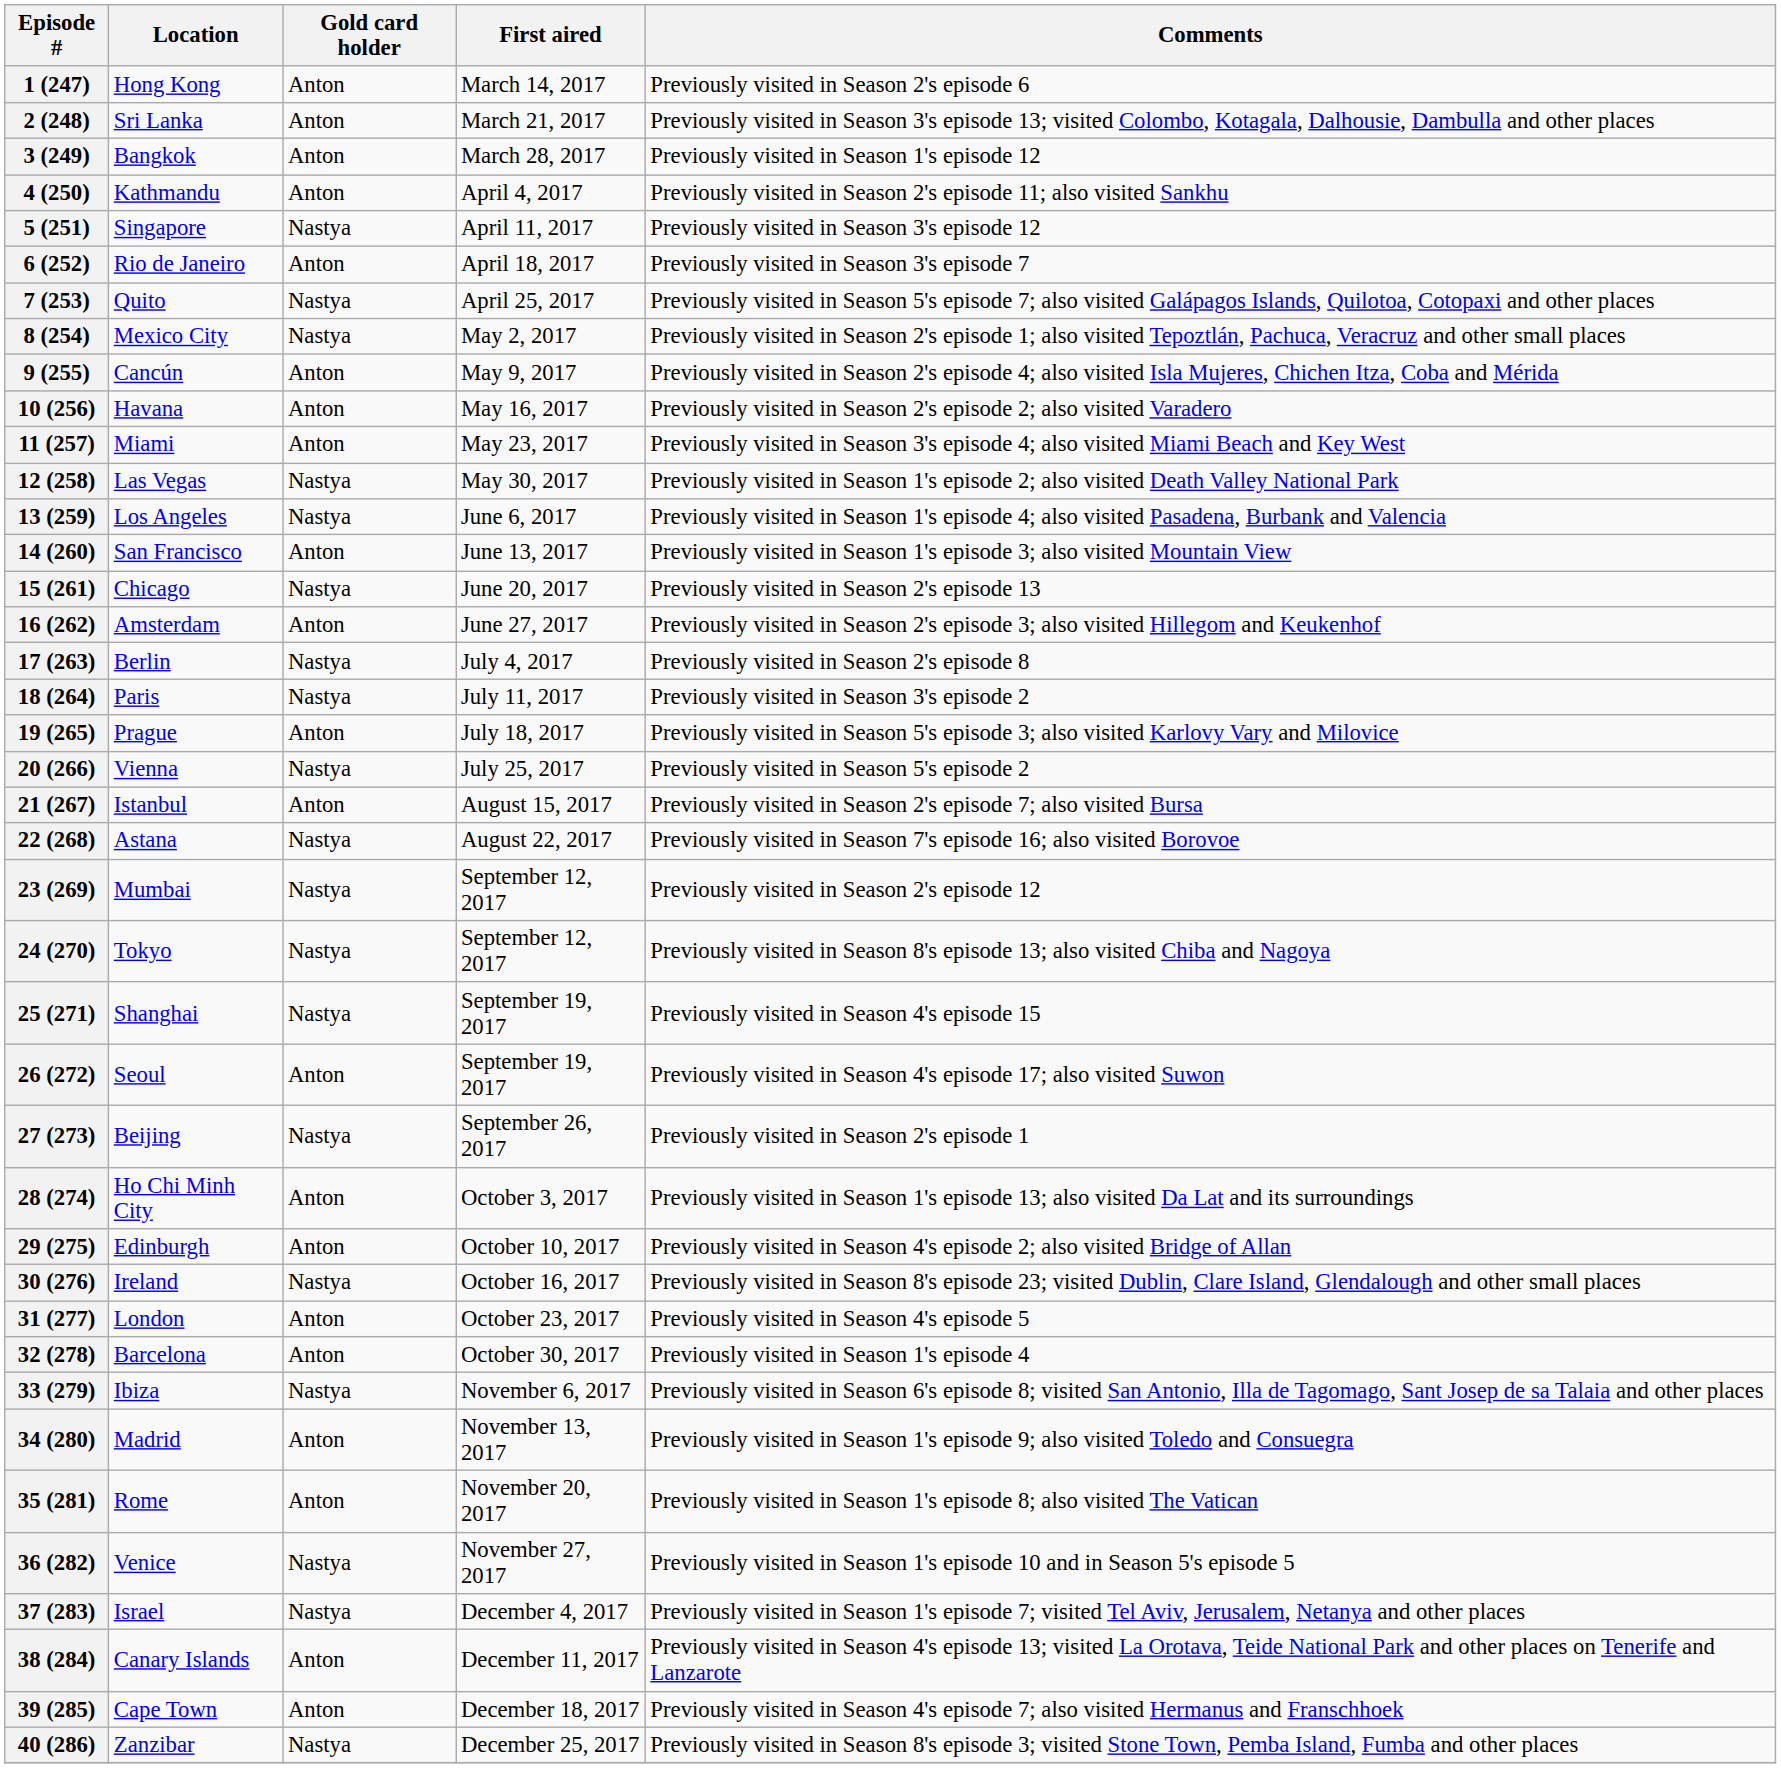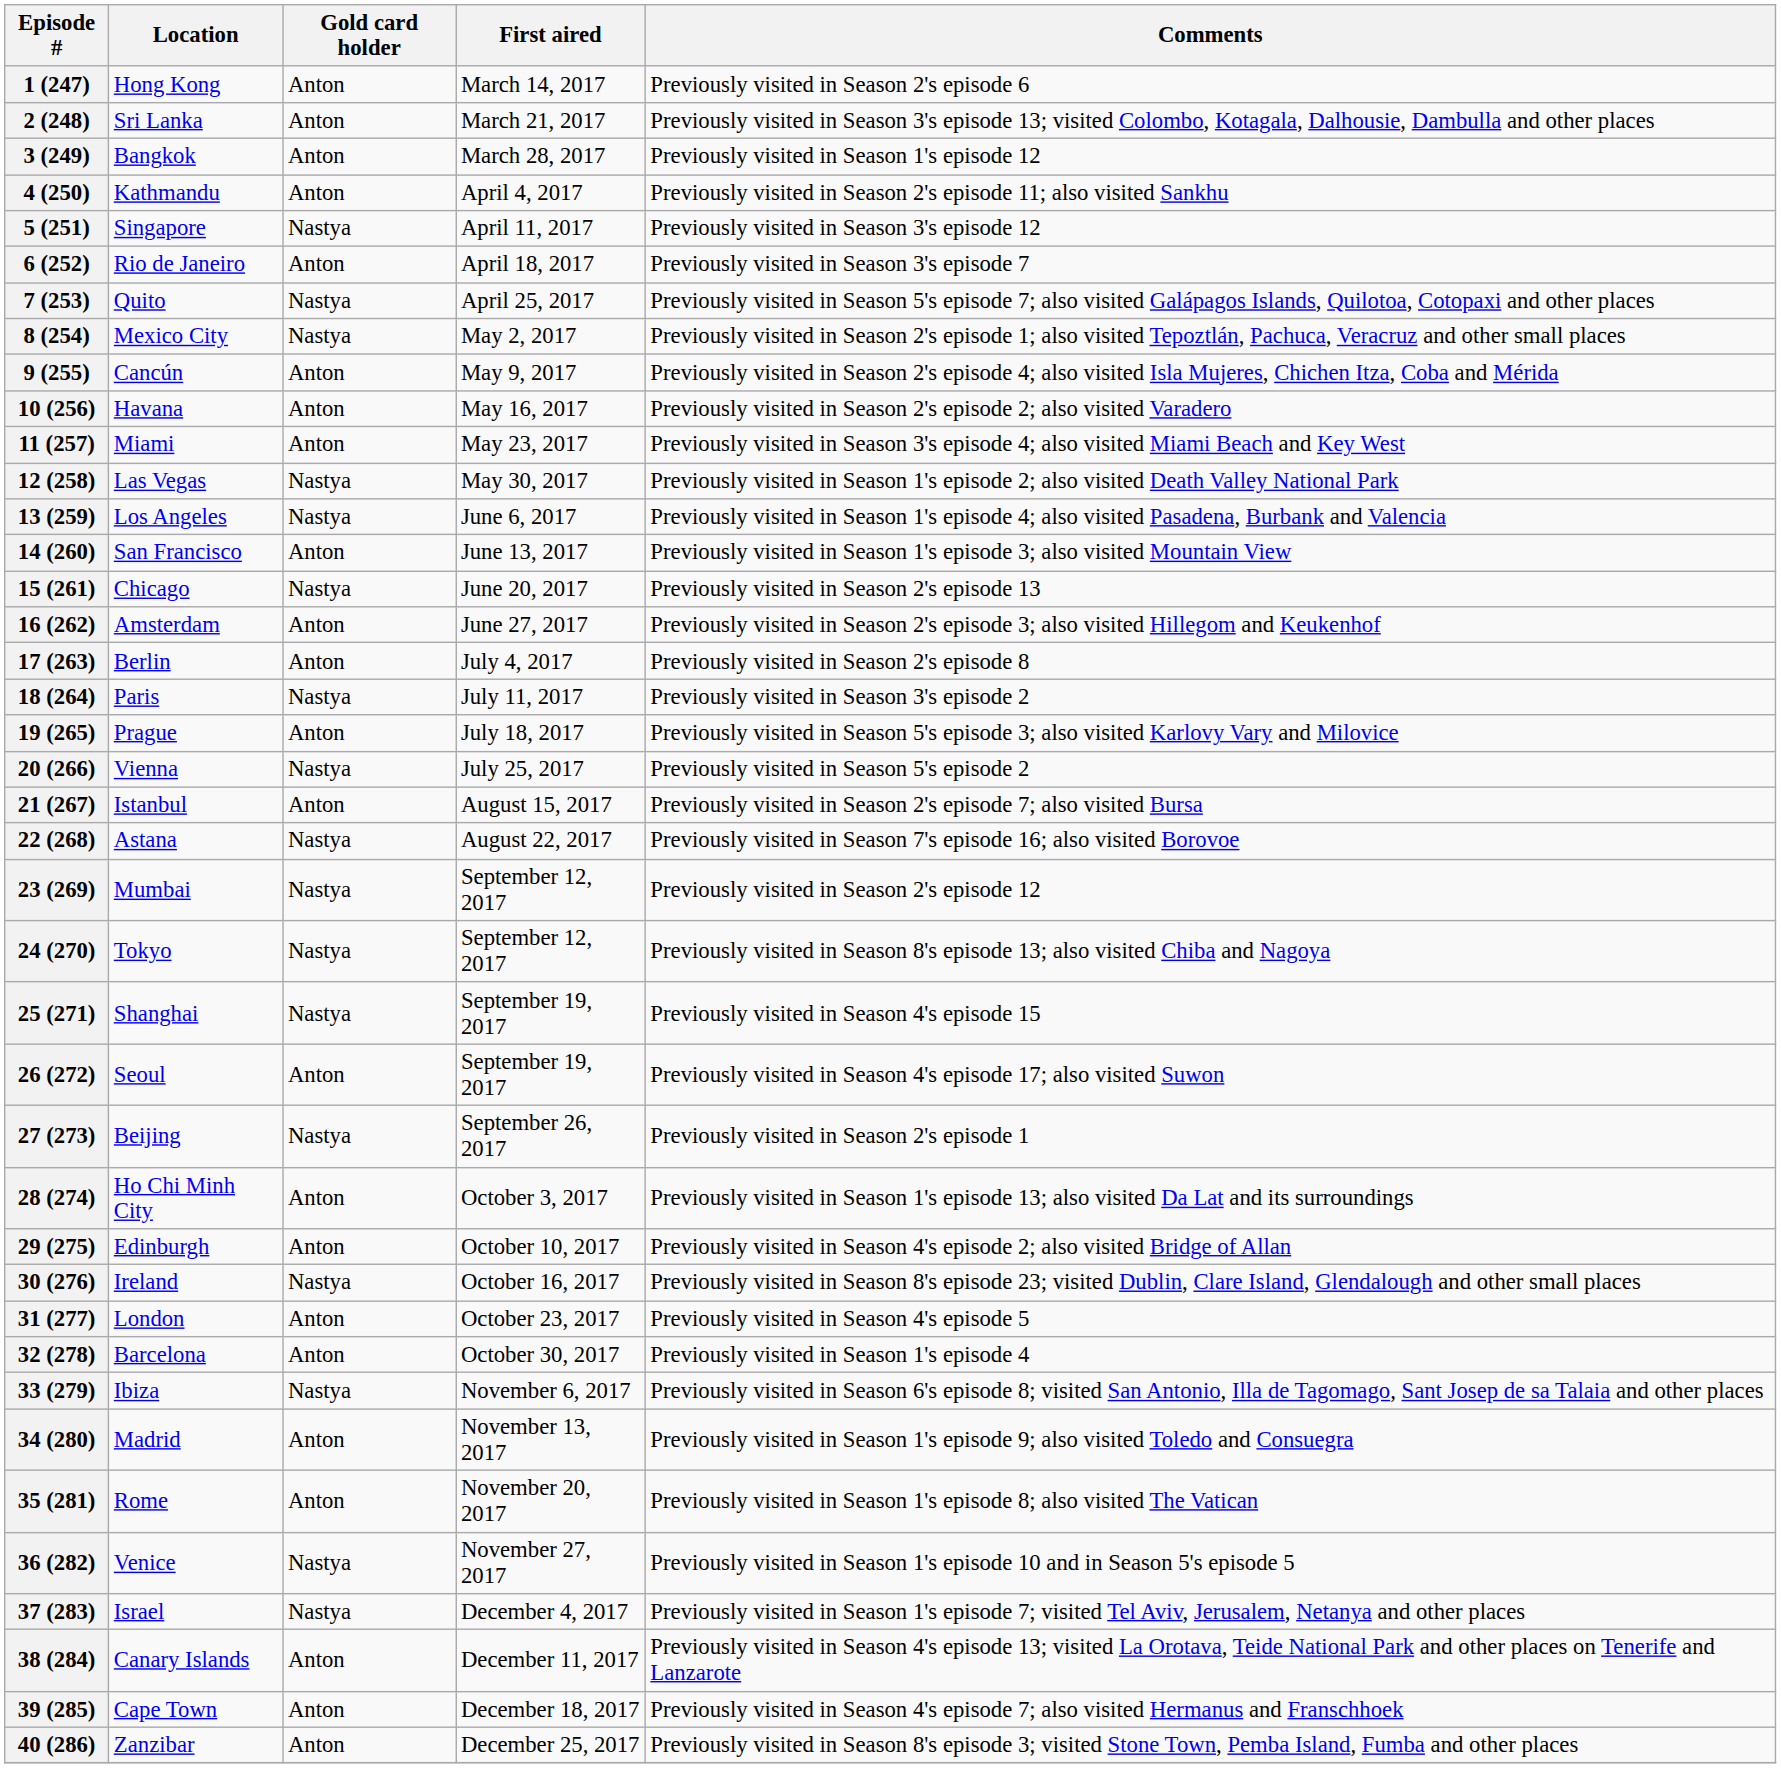 <table class="wikitable">
 <tr>
 <th>Episode #</th>
 <th>Location</th>
 <th>Gold card holder</th>
 <th>First aired</th>
 <th>Comments</th>
 </tr>
 <tr>
 <th>1 (247)</th>
 <td> <a href='#'>Hong Kong</a></td>
 <td>Anton</td>
 <td>March 14, 2017</td>
 <td>Previously visited in Season 2's episode 6</td>
 </tr>
 <tr>
 <th>2 (248)</th>
 <td> <a href='#'>Sri Lanka</a></td>
 <td>Anton</td>
 <td>March 21, 2017</td>
 <td>Previously visited in Season 3's episode 13; visited <a href='#'>Colombo</a>, <a href='#'>Kotagala</a>, <a href='#'>Dalhousie</a>, <a href='#'>Dambulla</a> and other places</td>
 </tr>
 <tr>
 <th>3 (249)</th>
 <td> <a href='#'>Bangkok</a></td>
 <td>Anton</td>
 <td>March 28, 2017</td>
 <td>Previously visited in Season 1's episode 12</td>
 </tr>
 <tr>
 <th>4 (250)</th>
 <td> <a href='#'>Kathmandu</a></td>
 <td>Anton</td>
 <td>April 4, 2017</td>
 <td>Previously visited in Season 2's episode 11; also visited <a href='#'>Sankhu</a></td>
 </tr>
 <tr>
 <th>5 (251)</th>
 <td> <a href='#'>Singapore</a></td>
 <td>Nastya</td>
 <td>April 11, 2017</td>
 <td>Previously visited in Season 3's episode 12</td>
 </tr>
 <tr>
 <th>6 (252)</th>
 <td> <a href='#'>Rio de Janeiro</a></td>
 <td>Anton</td>
 <td>April 18, 2017</td>
 <td>Previously visited in Season 3's episode 7</td>
 </tr>
 <tr>
 <th>7 (253)</th>
 <td> <a href='#'>Quito</a></td>
 <td>Nastya</td>
 <td>April 25, 2017</td>
 <td>Previously visited in Season 5's episode 7; also visited <a href='#'>Galápagos Islands</a>, <a href='#'>Quilotoa</a>, <a href='#'>Cotopaxi</a> and other places</td>
 </tr>
 <tr>
 <th>8 (254)</th>
 <td> <a href='#'>Mexico City</a></td>
 <td>Nastya</td>
 <td>May 2, 2017</td>
 <td>Previously visited in Season 2's episode 1; also visited <a href='#'>Tepoztlán</a>, <a href='#'>Pachuca</a>, <a href='#'>Veracruz</a> and other small places</td>
 </tr>
 <tr>
 <th>9 (255)</th>
 <td> <a href='#'>Cancún</a></td>
 <td>Anton</td>
 <td>May 9, 2017</td>
 <td>Previously visited in Season 2's episode 4; also visited <a href='#'>Isla Mujeres</a>, <a href='#'>Chichen Itza</a>, <a href='#'>Coba</a> and <a href='#'>Mérida</a></td>
 </tr>
 <tr>
 <th>10 (256)</th>
 <td> <a href='#'>Havana</a></td>
 <td>Anton</td>
 <td>May 16, 2017</td>
 <td>Previously visited in Season 2's episode 2; also visited <a href='#'>Varadero</a></td>
 </tr>
 <tr>
 <th>11 (257)</th>
 <td> <a href='#'>Miami</a></td>
 <td>Anton</td>
 <td>May 23, 2017</td>
 <td>Previously visited in Season 3's episode 4; also visited <a href='#'>Miami Beach</a> and <a href='#'>Key West</a></td>
 </tr>
 <tr>
 <th>12 (258)</th>
 <td> <a href='#'>Las Vegas</a></td>
 <td>Nastya</td>
 <td>May 30, 2017</td>
 <td>Previously visited in Season 1's episode 2; also visited <a href='#'>Death Valley National Park</a></td>
 </tr>
 <tr>
 <th>13 (259)</th>
 <td> <a href='#'>Los Angeles</a></td>
 <td>Nastya</td>
 <td>June 6, 2017</td>
 <td>Previously visited in Season 1's episode 4; also visited <a href='#'>Pasadena</a>, <a href='#'>Burbank</a> and <a href='#'>Valencia</a></td>
 </tr>
 <tr>
 <th>14 (260)</th>
 <td> <a href='#'>San Francisco</a></td>
 <td>Anton</td>
 <td>June 13, 2017</td>
 <td>Previously visited in Season 1's episode 3; also visited <a href='#'>Mountain View</a></td>
 </tr>
 <tr>
 <th>15 (261)</th>
 <td> <a href='#'>Chicago</a></td>
 <td>Nastya</td>
 <td>June 20, 2017</td>
 <td>Previously visited in Season 2's episode 13</td>
 </tr>
 <tr>
 <th>16 (262)</th>
 <td> <a href='#'>Amsterdam</a></td>
 <td>Anton</td>
 <td>June 27, 2017</td>
 <td>Previously visited in Season 2's episode 3; also visited <a href='#'>Hillegom</a> and <a href='#'>Keukenhof</a></td>
 </tr>
 <tr>
 <th>17 (263)</th>
 <td> <a href='#'>Berlin</a></td>
-<td>Nastya</td>
+<td>Anton</td>
 <td>July 4, 2017</td>
 <td>Previously visited in Season 2's episode 8</td>
 </tr>
 <tr>
 <th>18 (264)</th>
 <td> <a href='#'>Paris</a></td>
 <td>Nastya</td>
 <td>July 11, 2017</td>
 <td>Previously visited in Season 3's episode 2</td>
 </tr>
 <tr>
 <th>19 (265)</th>
 <td> <a href='#'>Prague</a></td>
 <td>Anton</td>
 <td>July 18, 2017</td>
 <td>Previously visited in Season 5's episode 3; also visited <a href='#'>Karlovy Vary</a> and <a href='#'>Milovice</a></td>
 </tr>
 <tr>
 <th>20 (266)</th>
 <td> <a href='#'>Vienna</a></td>
 <td>Nastya</td>
 <td>July 25, 2017</td>
 <td>Previously visited in Season 5's episode 2</td>
 </tr>
 <tr>
 <th>21 (267)</th>
 <td> <a href='#'>Istanbul</a></td>
 <td>Anton</td>
 <td>August 15, 2017</td>
 <td>Previously visited in Season 2's episode 7; also visited <a href='#'>Bursa</a></td>
 </tr>
 <tr>
 <th>22 (268)</th>
 <td> <a href='#'>Astana</a></td>
 <td>Nastya</td>
 <td>August 22, 2017</td>
 <td>Previously visited in Season 7's episode 16; also visited <a href='#'>Borovoe</a></td>
 </tr>
 <tr>
 <th>23 (269)</th>
 <td> <a href='#'>Mumbai</a></td>
 <td>Nastya</td>
 <td>September 12, 2017</td>
 <td>Previously visited in Season 2's episode 12</td>
 </tr>
 <tr>
 <th>24 (270)</th>
 <td> <a href='#'>Tokyo</a></td>
 <td>Nastya</td>
 <td>September 12, 2017</td>
 <td>Previously visited in Season 8's episode 13; also visited <a href='#'>Chiba</a> and <a href='#'>Nagoya</a></td>
 </tr>
 <tr>
 <th>25 (271)</th>
 <td> <a href='#'>Shanghai</a></td>
 <td>Nastya</td>
 <td>September 19, 2017</td>
 <td>Previously visited in Season 4's episode 15</td>
 </tr>
 <tr>
 <th>26 (272)</th>
 <td> <a href='#'>Seoul</a></td>
 <td>Anton</td>
 <td>September 19, 2017</td>
 <td>Previously visited in Season 4's episode 17; also visited <a href='#'>Suwon</a></td>
 </tr>
 <tr>
 <th>27 (273)</th>
 <td> <a href='#'>Beijing</a></td>
 <td>Nastya</td>
 <td>September 26, 2017</td>
 <td>Previously visited in Season 2's episode 1</td>
 </tr>
 <tr>
 <th>28 (274)</th>
 <td> <a href='#'>Ho Chi Minh City</a></td>
 <td>Anton</td>
 <td>October 3, 2017</td>
 <td>Previously visited in Season 1's episode 13; also visited <a href='#'>Da Lat</a> and its surroundings</td>
 </tr>
 <tr>
 <th>29 (275)</th>
 <td> <a href='#'>Edinburgh</a></td>
 <td>Anton</td>
 <td>October 10, 2017</td>
 <td>Previously visited in Season 4's episode 2; also visited <a href='#'>Bridge of Allan</a></td>
 </tr>
 <tr>
 <th>30 (276)</th>
 <td> <a href='#'>Ireland</a></td>
 <td>Nastya</td>
 <td>October 16, 2017</td>
 <td>Previously visited in Season 8's episode 23; visited <a href='#'>Dublin</a>, <a href='#'>Clare Island</a>, <a href='#'>Glendalough</a> and other small places</td>
 </tr>
 <tr>
 <th>31 (277)</th>
 <td> <a href='#'>London</a></td>
 <td>Anton</td>
 <td>October 23, 2017</td>
 <td>Previously visited in Season 4's episode 5</td>
 </tr>
 <tr>
 <th>32 (278)</th>
 <td> <a href='#'>Barcelona</a></td>
 <td>Anton</td>
 <td>October 30, 2017</td>
 <td>Previously visited in Season 1's episode 4</td>
 </tr>
 <tr>
 <th>33 (279)</th>
 <td> <a href='#'>Ibiza</a></td>
 <td>Nastya</td>
 <td>November 6, 2017</td>
 <td>Previously visited in Season 6's episode 8; visited <a href='#'>San Antonio</a>, <a href='#'>Illa de Tagomago</a>, <a href='#'>Sant Josep de sa Talaia</a> and other places</td>
 </tr>
 <tr>
 <th>34 (280)</th>
 <td> <a href='#'>Madrid</a></td>
 <td>Anton</td>
 <td>November 13, 2017</td>
 <td>Previously visited in Season 1's episode 9; also visited <a href='#'>Toledo</a> and <a href='#'>Consuegra</a></td>
 </tr>
 <tr>
 <th>35 (281)</th>
 <td> <a href='#'>Rome</a></td>
 <td>Anton</td>
 <td>November 20, 2017</td>
 <td>Previously visited in Season 1's episode 8; also visited <a href='#'>The Vatican</a></td>
 </tr>
 <tr>
 <th>36 (282)</th>
 <td> <a href='#'>Venice</a></td>
 <td>Nastya</td>
 <td>November 27, 2017</td>
 <td>Previously visited in Season 1's episode 10 and in Season 5's episode 5</td>
 </tr>
 <tr>
 <th>37 (283)</th>
 <td> <a href='#'>Israel</a></td>
 <td>Nastya</td>
 <td>December 4, 2017</td>
 <td>Previously visited in Season 1's episode 7; visited <a href='#'>Tel Aviv</a>, <a href='#'>Jerusalem</a>, <a href='#'>Netanya</a> and other places</td>
 </tr>
 <tr>
 <th>38 (284)</th>
 <td> <a href='#'>Canary Islands</a></td>
 <td>Anton</td>
 <td>December 11, 2017</td>
 <td>Previously visited in Season 4's episode 13; visited <a href='#'>La Orotava</a>, <a href='#'>Teide National Park</a> and other places on <a href='#'>Tenerife</a> and <a href='#'>Lanzarote</a></td>
 </tr>
 <tr>
 <th>39 (285)</th>
 <td> <a href='#'>Cape Town</a></td>
 <td>Anton</td>
 <td>December 18, 2017</td>
 <td>Previously visited in Season 4's episode 7; also visited <a href='#'>Hermanus</a> and <a href='#'>Franschhoek</a></td>
 </tr>
 <tr>
 <th>40 (286)</th>
 <td> <a href='#'>Zanzibar</a></td>
-<td>Nastya</td>
+<td>Anton</td>
 <td>December 25, 2017</td>
 <td>Previously visited in Season 8's episode 3; visited <a href='#'>Stone Town</a>, <a href='#'>Pemba Island</a>, <a href='#'>Fumba</a> and other places</td>
 </tr>
 <tr>
 </tr>
 </table>
